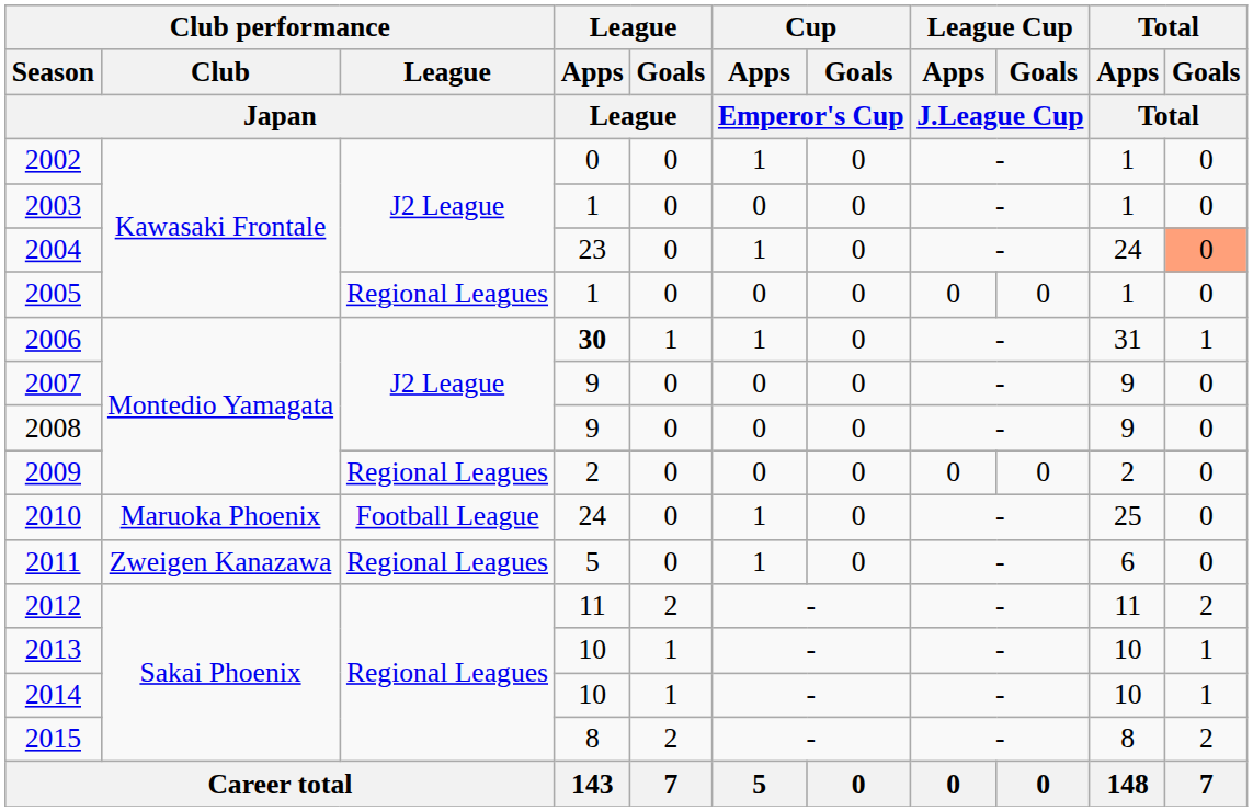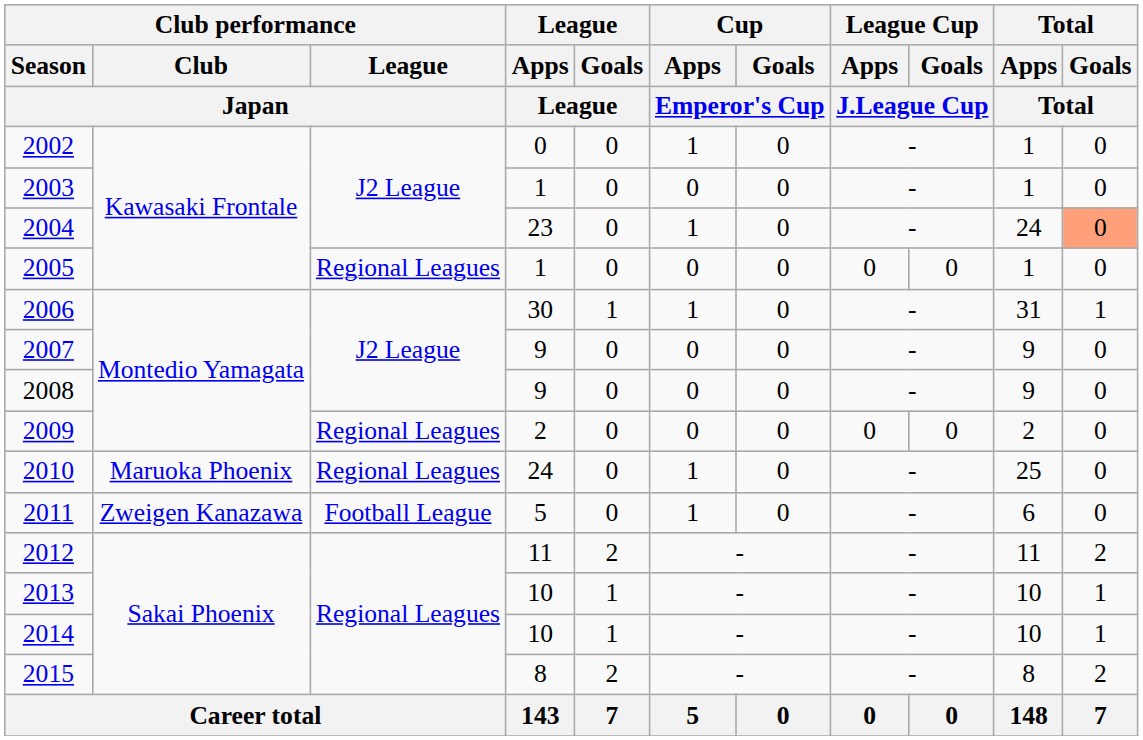 <table class="wikitable" style="text-align:center">
 <tr>
 <th colspan=3>Club performance</th>
 <th colspan=2>League</th>
 <th colspan=2>Cup</th>
 <th colspan=2>League Cup</th>
 <th colspan=2>Total</th>
 </tr>
 <tr>
 <th>Season</th>
 <th>Club</th>
 <th>League</th>
 <th>Apps</th>
 <th>Goals</th>
 <th>Apps</th>
 <th>Goals</th>
 <th>Apps</th>
 <th>Goals</th>
 <th>Apps</th>
 <th>Goals</th>
 </tr>
 <tr>
 <th colspan=3>Japan</th>
 <th colspan=2>League</th>
 <th colspan=2><a href='#'>Emperor's Cup</a></th>
 <th colspan=2><a href='#'>J.League Cup</a></th>
 <th colspan=2>Total</th>
 </tr>
 <tr>
 <td><a href='#'>2002</a></td>
 <td rowspan="4"><a href='#'>Kawasaki Frontale</a></td>
 <td rowspan="3"><a href='#'>J2 League</a></td>
 <td>0</td>
 <td>0</td>
 <td>1</td>
 <td>0</td>
 <td colspan="2">-</td>
 <td>1</td>
 <td>0</td>
 </tr>
 <tr>
 <td><a href='#'>2003</a></td>
 <td>1</td>
 <td>0</td>
 <td>0</td>
 <td>0</td>
 <td colspan="2">-</td>
 <td>1</td>
 <td>0</td>
 </tr>
 <tr>
 <td><a href='#'>2004</a></td>
 <td>23</td>
 <td>0</td>
 <td>1</td>
 <td>0</td>
 <td colspan="2">-</td>
 <td>24</td>
 <td style="background: lightsalmon;">0</td>
 </tr>
 <tr>
 <td><a href='#'>2005</a></td>
 <td><a href='#'>Regional Leagues</a></td>
 <td>1</td>
 <td>0</td>
 <td>0</td>
 <td>0</td>
 <td>0</td>
 <td>0</td>
 <td>1</td>
 <td>0</td>
 </tr>
 <tr>
 <td><a href='#'>2006</a></td>
 <td rowspan="4"><a href='#'>Montedio Yamagata</a></td>
 <td rowspan="3"><a href='#'>J2 League</a></td>
-<td><strong>30</strong></td>
+<td>30</td>
 <td>1</td>
 <td>1</td>
 <td>0</td>
 <td colspan="2">-</td>
 <td>31</td>
 <td>1</td>
 </tr>
 <tr>
 <td><a href='#'>2007</a></td>
 <td>9</td>
 <td>0</td>
 <td>0</td>
 <td>0</td>
 <td colspan="2">-</td>
 <td>9</td>
 <td>0</td>
 </tr>
 <tr>
 <td>2008</td>
 <td>9</td>
 <td>0</td>
 <td>0</td>
 <td>0</td>
 <td colspan="2">-</td>
 <td>9</td>
 <td>0</td>
 </tr>
 <tr>
 <td><a href='#'>2009</a></td>
 <td><a href='#'>Regional Leagues</a></td>
 <td>2</td>
 <td>0</td>
 <td>0</td>
 <td>0</td>
 <td>0</td>
 <td>0</td>
 <td>2</td>
 <td>0</td>
 </tr>
 <tr>
 <td><a href='#'>2010</a></td>
 <td><a href='#'>Maruoka Phoenix</a></td>
-<td><a href='#'>Football League</a></td>
+<td><a href='#'>Regional Leagues</a></td>
 <td>24</td>
 <td>0</td>
 <td>1</td>
 <td>0</td>
 <td colspan="2">-</td>
 <td>25</td>
 <td>0</td>
 </tr>
 <tr>
 <td><a href='#'>2011</a></td>
 <td><a href='#'>Zweigen Kanazawa</a></td>
-<td><a href='#'>Regional Leagues</a></td>
+<td><a href='#'>Football League</a></td>
 <td>5</td>
 <td>0</td>
 <td>1</td>
 <td>0</td>
 <td colspan="2">-</td>
 <td>6</td>
 <td>0</td>
 </tr>
 <tr>
 <td><a href='#'>2012</a></td>
 <td rowspan="4"><a href='#'>Sakai Phoenix</a></td>
 <td rowspan="4"><a href='#'>Regional Leagues</a></td>
 <td>11</td>
 <td>2</td>
 <td colspan="2">-</td>
 <td colspan="2">-</td>
 <td>11</td>
 <td>2</td>
 </tr>
 <tr>
 <td><a href='#'>2013</a></td>
 <td>10</td>
 <td>1</td>
 <td colspan="2">-</td>
 <td colspan="2">-</td>
 <td>10</td>
 <td>1</td>
 </tr>
 <tr>
 <td><a href='#'>2014</a></td>
 <td>10</td>
 <td>1</td>
 <td colspan="2">-</td>
 <td colspan="2">-</td>
 <td>10</td>
 <td>1</td>
 </tr>
 <tr>
 <td><a href='#'>2015</a></td>
 <td>8</td>
 <td>2</td>
 <td colspan="2">-</td>
 <td colspan="2">-</td>
 <td>8</td>
 <td>2</td>
 </tr>
 <tr>
 <th colspan=3>Career total</th>
 <th>143</th>
 <th>7</th>
 <th>5</th>
 <th>0</th>
 <th>0</th>
 <th>0</th>
 <th>148</th>
 <th>7</th>
 </tr>
 </table>
